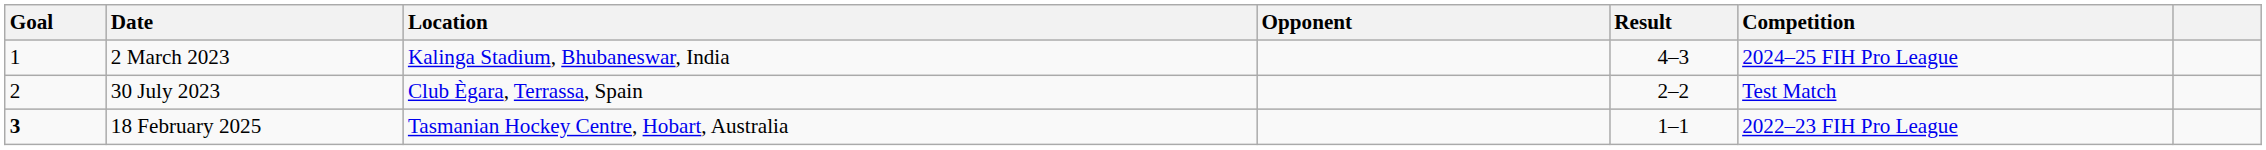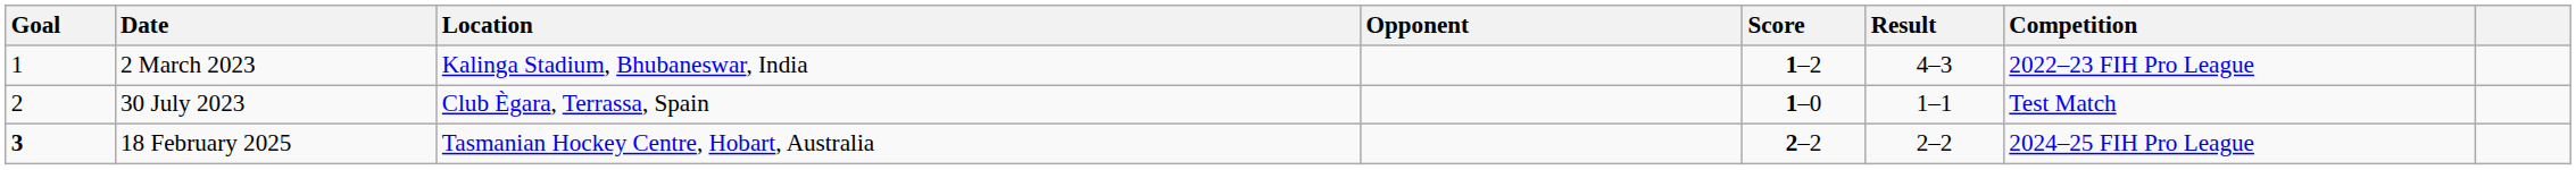 <table class="wikitable sortable" style="font-size:90%" width=97%>
 <tr>
 <th style="width: 25px; text-align: left">Goal</th>
 <th style="width: 100px; text-align: left">Date</th>
 <th style="width: 300px; text-align: left">Location</th>
 <th style="width: 120px; text-align: left">Opponent</th>
+<th style="width: 30px; text-align: left">Score</th>
 <th style="width: 30px; text-align: left">Result</th>
 <th style="width: 150px; text-align: left">Competition</th>
 <th style="width: 25px; text-align: left"></th>
 </tr>
 <tr>
 <td>1</td>
 <td>2 March 2023</td>
 <td><a href='#'>Kalinga Stadium</a>, <a href='#'>Bhubaneswar</a>, India</td>
 <td></td>
+<td align="center"><strong>1</strong>–2</td>
 <td align="center">4–3</td>
-<td><a href='#'>2024–25 FIH Pro League</a></td>
+<td><a href='#'>2022–23 FIH Pro League</a></td>
 <td></td>
 </tr>
 <tr>
 <td>2</td>
 <td>30 July 2023</td>
 <td><a href='#'>Club Ègara</a>, <a href='#'>Terrassa</a>, Spain</td>
 <td></td>
-<td align="center">2–2</td>
+<td align="center"><strong>1</strong>–0</td>
+<td align="center">1–1</td>
 <td><a href='#'>Test Match</a></td>
 <td></td>
 </tr>
 <tr>
 <td><strong>3</strong></td>
 <td>18 February 2025</td>
 <td><a href='#'>Tasmanian Hockey Centre</a>, <a href='#'>Hobart</a>, Australia</td>
 <td></td>
-<td align="center">1–1</td>
-<td><a href='#'>2022–23 FIH Pro League</a></td>
+<td align="center"><strong>2</strong>–2</td>
+<td align="center">2–2</td>
+<td><a href='#'>2024–25 FIH Pro League</a></td>
 <td></td>
 </tr>
 </table>
